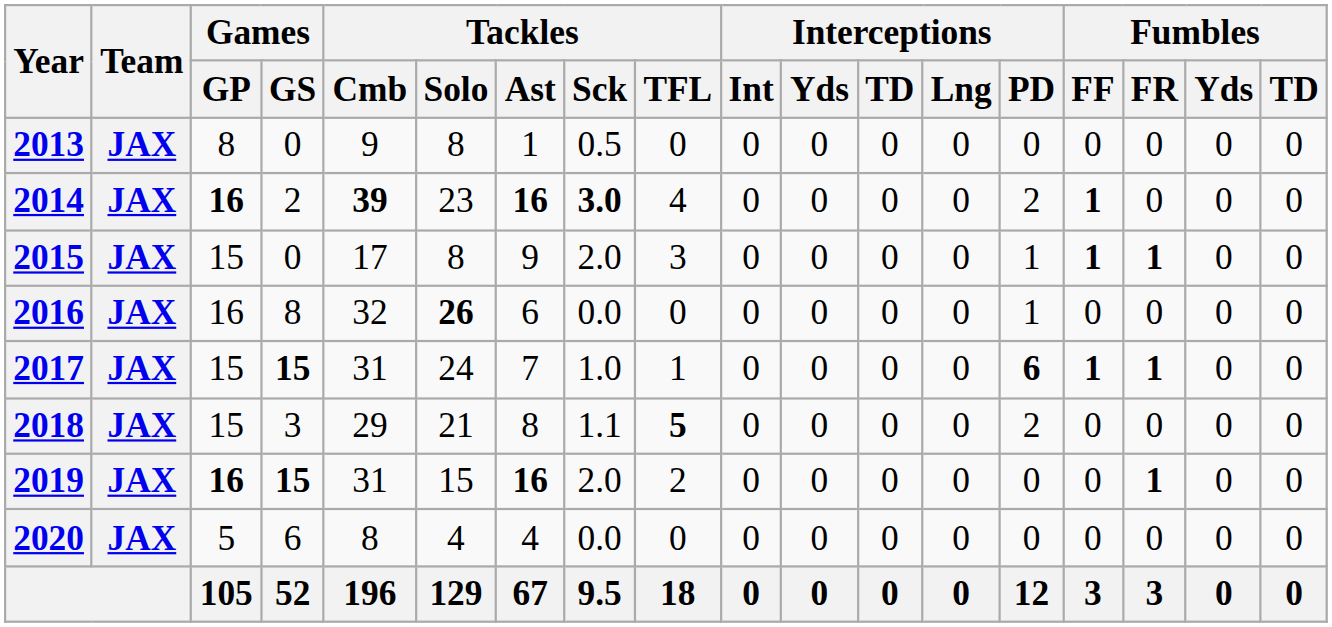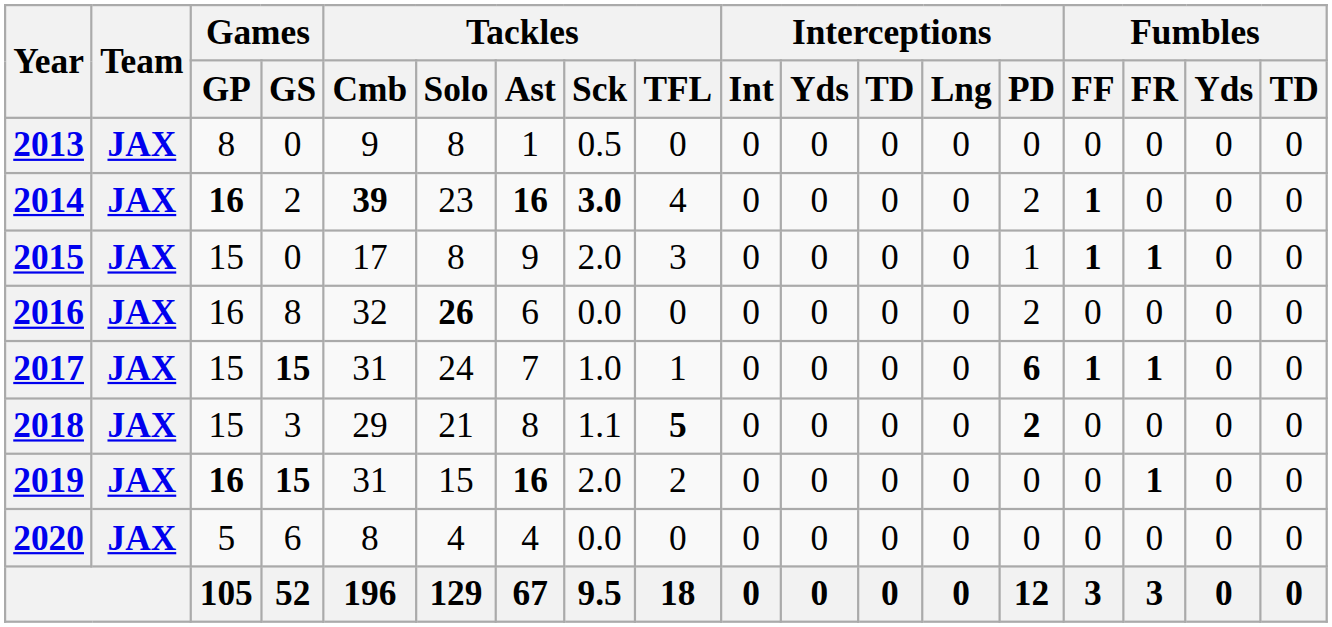 <table class="wikitable" style="text-align:center">
 <tr>
 <th rowspan="2">Year</th>
 <th rowspan="2">Team</th>
 <th colspan="2">Games</th>
 <th colspan="5">Tackles</th>
 <th colspan="5">Interceptions</th>
 <th colspan="4">Fumbles</th>
 </tr>
 <tr>
 <th>GP</th>
 <th>GS</th>
 <th>Cmb</th>
 <th>Solo</th>
 <th>Ast</th>
 <th>Sck</th>
 <th>TFL</th>
 <th>Int</th>
 <th>Yds</th>
 <th>TD</th>
 <th>Lng</th>
 <th>PD</th>
 <th>FF</th>
 <th>FR</th>
 <th>Yds</th>
 <th>TD</th>
 </tr>
 <tr>
 <th><a href='#'>2013</a></th>
 <th><a href='#'>JAX</a></th>
 <td>8</td>
 <td>0</td>
 <td>9</td>
 <td>8</td>
 <td>1</td>
 <td>0.5</td>
 <td>0</td>
 <td>0</td>
 <td>0</td>
 <td>0</td>
 <td>0</td>
 <td>0</td>
 <td>0</td>
 <td>0</td>
 <td>0</td>
 <td>0</td>
 </tr>
 <tr>
 <th><a href='#'>2014</a></th>
 <th><a href='#'>JAX</a></th>
 <td><strong>16</strong></td>
 <td>2</td>
 <td><strong>39</strong></td>
 <td>23</td>
 <td><strong>16</strong></td>
 <td><strong>3.0</strong></td>
 <td>4</td>
 <td>0</td>
 <td>0</td>
 <td>0</td>
 <td>0</td>
 <td>2</td>
 <td><strong>1</strong></td>
 <td>0</td>
 <td>0</td>
 <td>0</td>
 </tr>
 <tr>
 <th><a href='#'>2015</a></th>
 <th><a href='#'>JAX</a></th>
 <td>15</td>
 <td>0</td>
 <td>17</td>
 <td>8</td>
 <td>9</td>
 <td>2.0</td>
 <td>3</td>
 <td>0</td>
 <td>0</td>
 <td>0</td>
 <td>0</td>
 <td>1</td>
 <td><strong>1</strong></td>
 <td><strong>1</strong></td>
 <td>0</td>
 <td>0</td>
 </tr>
 <tr>
 <th><a href='#'>2016</a></th>
 <th><a href='#'>JAX</a></th>
 <td>16</td>
 <td>8</td>
 <td>32</td>
 <td><strong>26</strong></td>
 <td>6</td>
 <td>0.0</td>
 <td>0</td>
 <td>0</td>
 <td>0</td>
 <td>0</td>
 <td>0</td>
-<td>1</td>
+<td>2</td>
 <td>0</td>
 <td>0</td>
 <td>0</td>
 <td>0</td>
 </tr>
 <tr>
 <th><a href='#'>2017</a></th>
 <th><a href='#'>JAX</a></th>
 <td>15</td>
 <td><strong>15</strong></td>
 <td>31</td>
 <td>24</td>
 <td>7</td>
 <td>1.0</td>
 <td>1</td>
 <td>0</td>
 <td>0</td>
 <td>0</td>
 <td>0</td>
 <td><strong>6</strong></td>
 <td><strong>1</strong></td>
 <td><strong>1</strong></td>
 <td>0</td>
 <td>0</td>
 </tr>
 <tr>
 <th><a href='#'>2018</a></th>
 <th><a href='#'>JAX</a></th>
 <td>15</td>
 <td>3</td>
 <td>29</td>
 <td>21</td>
 <td>8</td>
 <td>1.1</td>
 <td><strong>5</strong></td>
 <td>0</td>
 <td>0</td>
 <td>0</td>
 <td>0</td>
-<td>2</td>
+<td><strong>2</strong></td>
 <td>0</td>
 <td>0</td>
 <td>0</td>
 <td>0</td>
 </tr>
 <tr>
 <th><a href='#'>2019</a></th>
 <th><a href='#'>JAX</a></th>
 <td><strong>16</strong></td>
 <td><strong>15</strong></td>
 <td>31</td>
 <td>15</td>
 <td><strong>16</strong></td>
 <td>2.0</td>
 <td>2</td>
 <td>0</td>
 <td>0</td>
 <td>0</td>
 <td>0</td>
 <td>0</td>
 <td>0</td>
 <td><strong>1</strong></td>
 <td>0</td>
 <td>0</td>
 </tr>
 <tr>
 <th><a href='#'>2020</a></th>
 <th><a href='#'>JAX</a></th>
 <td>5</td>
 <td>6</td>
 <td>8</td>
 <td>4</td>
 <td>4</td>
 <td>0.0</td>
 <td>0</td>
 <td>0</td>
 <td>0</td>
 <td>0</td>
 <td>0</td>
 <td>0</td>
 <td>0</td>
 <td>0</td>
 <td>0</td>
 <td>0</td>
 </tr>
 <tr>
 <th colspan="2"></th>
 <th>105</th>
 <th>52</th>
 <th>196</th>
 <th>129</th>
 <th>67</th>
 <th>9.5</th>
 <th>18</th>
 <th>0</th>
 <th>0</th>
 <th>0</th>
 <th>0</th>
 <th>12</th>
 <th>3</th>
 <th>3</th>
 <th>0</th>
 <th>0</th>
 </tr>
 </table>
